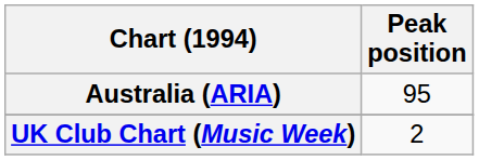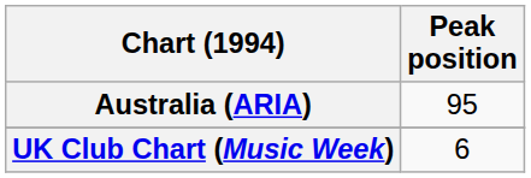 <table class="wikitable sortable plainrowheaders" style="text-align:center">
 <tr>
 <th scope="col">Chart (1994)</th>
 <th scope="col">Peak<br>position</th>
 </tr>
 <tr>
 <th scope="row">Australia (<a href='#'>ARIA</a>)</th>
 <td>95</td>
 </tr>
 <tr>
 </tr>
 <tr>
 <th scope="row"><a href='#'>UK Club Chart</a> (<em><a href='#'>Music Week</a></em>)</th>
-<td>2</td>
+<td>6</td>
 </tr>
 </table>
